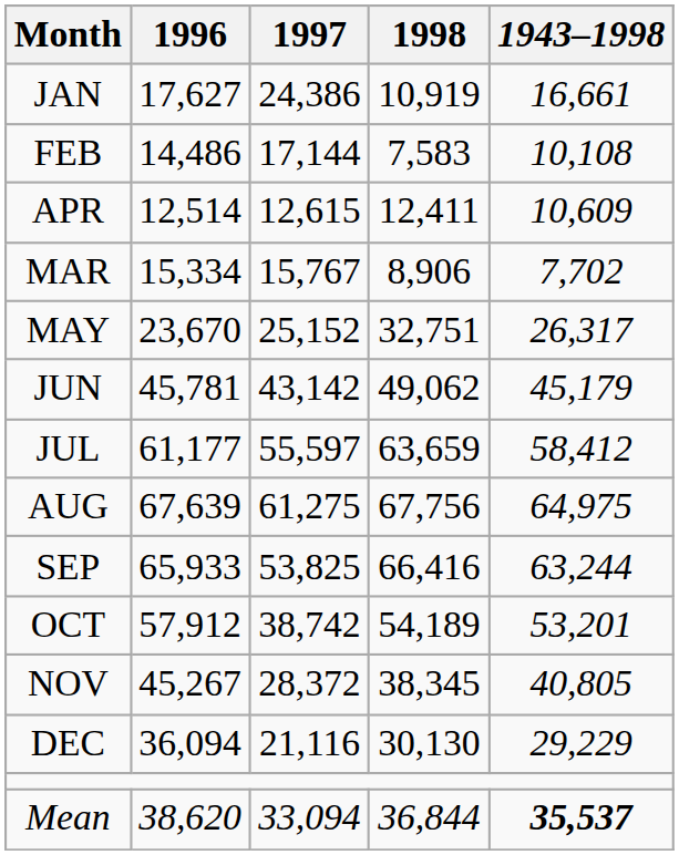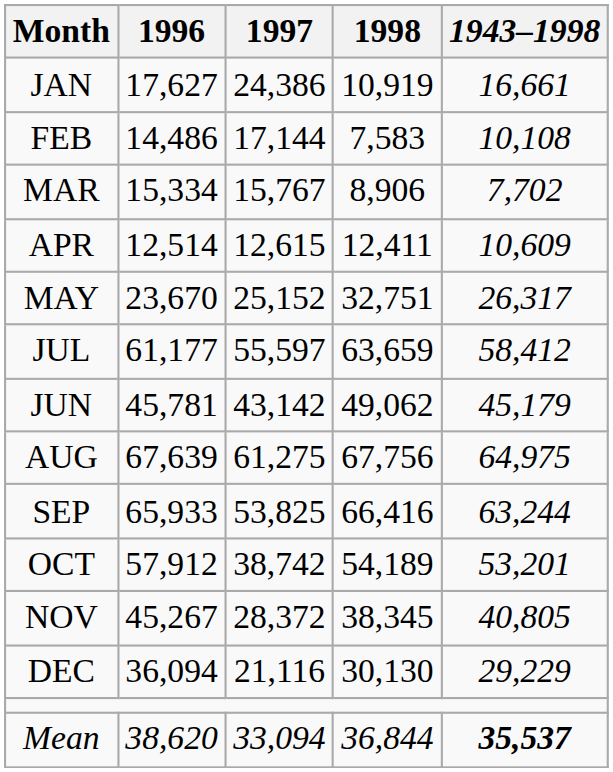 <table class="wikitable" style="text-align:center;">
 <tr>
 <th>Month</th>
 <th>1996</th>
 <th>1997</th>
 <th>1998</th>
 <th><strong><em>1943–1998</em></strong></th>
 </tr>
 <tr>
 <td>JAN</td>
 <td>17,627</td>
 <td>24,386</td>
 <td>10,919</td>
 <td><em>16,661</em></td>
 </tr>
 <tr>
 <td>FEB</td>
 <td>14,486</td>
 <td>17,144</td>
 <td>7,583</td>
 <td><em>10,108</em></td>
 </tr>
 <tr>
+<td>MAR</td>
+<td>15,334</td>
+<td>15,767</td>
+<td>8,906</td>
+<td><em>7,702</em></td>
+</tr>
+<tr>
 <td>APR</td>
 <td>12,514</td>
 <td>12,615</td>
 <td>12,411</td>
 <td><em>10,609</em></td>
-</tr>
-<tr>
-<td>MAR</td>
-<td>15,334</td>
-<td>15,767</td>
-<td>8,906</td>
-<td><em>7,702</em></td>
 </tr>
 <tr>
 <td>MAY</td>
 <td>23,670</td>
 <td>25,152</td>
 <td>32,751</td>
 <td><em>26,317</em></td>
 </tr>
 <tr>
+<td>JUL</td>
+<td>61,177</td>
+<td>55,597</td>
+<td>63,659</td>
+<td><em>58,412</em></td>
+</tr>
+<tr>
 <td>JUN</td>
 <td>45,781</td>
 <td>43,142</td>
 <td>49,062</td>
 <td><em>45,179</em></td>
-</tr>
-<tr>
-<td>JUL</td>
-<td>61,177</td>
-<td>55,597</td>
-<td>63,659</td>
-<td><em>58,412</em></td>
 </tr>
 <tr>
 <td>AUG</td>
 <td>67,639</td>
 <td>61,275</td>
 <td>67,756</td>
 <td><em>64,975</em></td>
 </tr>
 <tr>
 <td>SEP</td>
 <td>65,933</td>
 <td>53,825</td>
 <td>66,416</td>
 <td><em>63,244</em></td>
 </tr>
 <tr>
 <td>OCT</td>
 <td>57,912</td>
 <td>38,742</td>
 <td>54,189</td>
 <td><em>53,201</em></td>
 </tr>
 <tr>
 <td>NOV</td>
 <td>45,267</td>
 <td>28,372</td>
 <td>38,345</td>
 <td><em>40,805</em></td>
 </tr>
 <tr>
 <td>DEC</td>
 <td>36,094</td>
 <td>21,116</td>
 <td>30,130</td>
 <td><em>29,229</em></td>
 </tr>
 <tr>
 <td colspan="5"></td>
 </tr>
 <tr>
 <td><em>Mean</em></td>
 <td><em>38,620</em></td>
 <td><em>33,094</em></td>
 <td><em>36,844</em></td>
 <td><strong><em>35,537</em></strong></td>
 </tr>
 </table>
